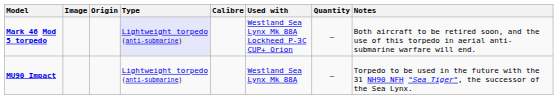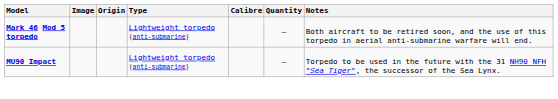 <table class="wikitable" style="font-size: 92%;">
 <tr>
 <th style="text-align: left">Model</th>
 <th style="text-align: left">Image</th>
 <th style="text-align: left">Origin</th>
 <th style="text-align: left">Type</th>
 <th style="text-align: left">Calibre</th>
-<th style="text-align: left">Used with</th>
 <th style="text-align: left">Quantity</th>
 <th style="text-align: left">Notes</th>
 </tr>
 <tr>
 <td><strong><a href='#'>Mark 46</a></strong> <strong><a href='#'>Mod 5 torpedo</a></strong></td>
 <td style="text-align: center"></td>
 <td></td>
-<td style="background: lavender;"><a href='#'>Lightweight torpedo</a> <small>(<a href='#'>anti-submarine</a>)</small></td>
+<td><a href='#'>Lightweight torpedo</a> <small>(<a href='#'>anti-submarine</a>)</small></td>
 <td><small></small></td>
-<td><a href='#'>Westland Sea Lynx Mk 88A</a><br><a href='#'>Lockheed P-3C CUP+  Orion</a></td>
 <td style="text-align: center">—</td>
 <td><br>Both aircraft to be retired soon, and the use of this torpedo in aerial anti-submarine warfare will end.</td>
 </tr>
 <tr>
 <td><strong><a href='#'>MU90 Impact</a></strong></td>
 <td style="text-align: center"></td>
 <td><br></td>
 <td><a href='#'>Lightweight torpedo</a> <small>(<a href='#'>anti-submarine</a>)</small></td>
 <td><small></small></td>
-<td><a href='#'>Westland Sea Lynx Mk 88A</a></td>
 <td style="text-align: center">—</td>
 <td><br>Torpedo to be used in the future with the 31 <a href='#'>NH90 NFH</a> <a href='#'><em>"Sea Tiger"</em></a>, the successor of the Sea Lynx.</td>
 </tr>
 </table>
